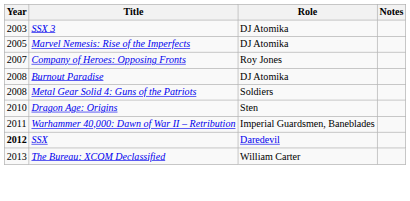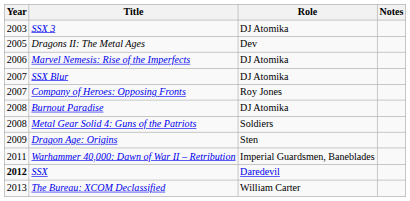 <table class="wikitable sortable">
 <tr>
 <th>Year</th>
 <th>Title</th>
 <th>Role</th>
 <th>Notes</th>
 </tr>
 <tr>
 <td>2003</td>
 <td><em><a href='#'>SSX 3</a></em></td>
 <td>DJ Atomika</td>
 <td></td>
 </tr>
 <tr>
 <td>2005</td>
+<td><em>Dragons II: The Metal Ages</em></td>
+<td>Dev</td>
+<td></td>
+</tr>
+<tr>
+<td>2006</td>
 <td><em><a href='#'>Marvel Nemesis: Rise of the Imperfects</a></em></td>
+<td>DJ Atomika</td>
+<td></td>
+</tr>
+<tr>
+<td>2007</td>
+<td><em><a href='#'>SSX Blur</a></em></td>
 <td>DJ Atomika</td>
 <td></td>
 </tr>
 <tr>
 <td>2007</td>
 <td><em><a href='#'>Company of Heroes: Opposing Fronts</a></em></td>
 <td>Roy Jones</td>
 <td></td>
 </tr>
 <tr>
 <td>2008</td>
 <td><em><a href='#'>Burnout Paradise</a></em></td>
 <td>DJ Atomika</td>
 <td></td>
 </tr>
 <tr>
 <td>2008</td>
 <td><em><a href='#'>Metal Gear Solid 4: Guns of the Patriots</a></em></td>
 <td>Soldiers</td>
 <td></td>
 </tr>
 <tr>
-<td>2010</td>
+<td>2009</td>
 <td><em><a href='#'>Dragon Age: Origins</a></em></td>
 <td>Sten</td>
 <td></td>
 </tr>
 <tr>
 <td>2011</td>
 <td><em><a href='#'>Warhammer 40,000: Dawn of War II – Retribution</a></em></td>
 <td>Imperial Guardsmen, Baneblades</td>
 <td></td>
 </tr>
 <tr>
 <td><strong>2012</strong></td>
 <td><em><a href='#'>SSX</a></em></td>
 <td><a href='#'>Daredevil</a></td>
 <td></td>
 </tr>
 <tr>
 <td>2013</td>
 <td><em><a href='#'>The Bureau: XCOM Declassified</a></em></td>
 <td>William Carter</td>
 <td></td>
 </tr>
 </table>
